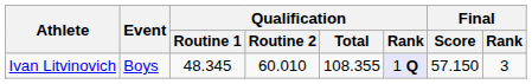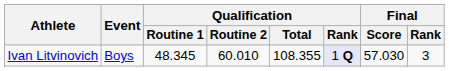 <table class="wikitable" style="font-size:90%">
 <tr>
 <th rowspan=2>Athlete</th>
 <th rowspan=2>Event</th>
 <th colspan=4>Qualification</th>
 <th colspan=2>Final</th>
 </tr>
 <tr style="font-size:95%">
 <th>Routine 1</th>
 <th>Routine 2</th>
 <th>Total</th>
 <th>Rank</th>
 <th>Score</th>
 <th>Rank</th>
 </tr>
 <tr align=center>
 <td align=left><a href='#'>Ivan Litvinovich</a></td>
 <td align=left><a href='#'>Boys</a></td>
 <td>48.345</td>
 <td>60.010</td>
 <td>108.355</td>
 <td style="background: lavender;">1 <strong>Q</strong></td>
-<td>57.150</td>
+<td>57.030</td>
 <td>3</td>
 </tr>
 </table>
